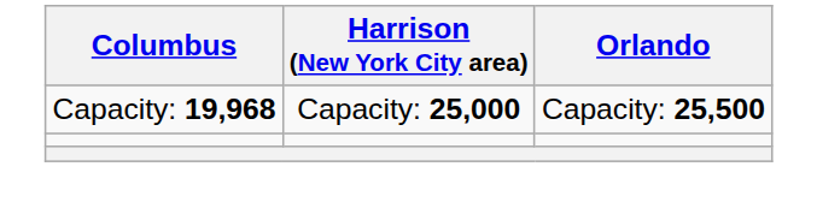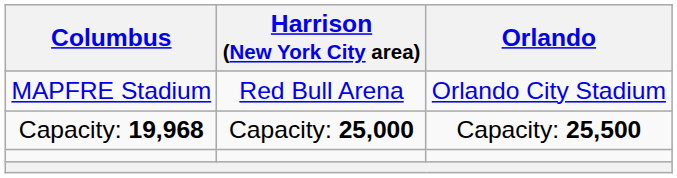 <table class="wikitable" style="text-align:center;margin:1em auto;">
 <tr>
 <th><a href='#'>Columbus</a></th>
 <th><a href='#'>Harrison</a><br><small> (<a href='#'>New York City</a> area)</small></th>
 <th><a href='#'>Orlando</a></th>
+</tr>
+<tr>
+<td><a href='#'>MAPFRE Stadium</a></td>
+<td><a href='#'>Red Bull Arena</a></td>
+<td><a href='#'>Orlando City Stadium</a></td>
 </tr>
 <tr>
 <td>Capacity: <strong>19,968</strong></td>
 <td>Capacity: <strong>25,000</strong></td>
 <td>Capacity: <strong>25,500</strong></td>
 </tr>
 <tr>
 <td></td>
 <td></td>
 <td></td>
 </tr>
 <tr>
 <th colspan=3></th>
 </tr>
 </table>
